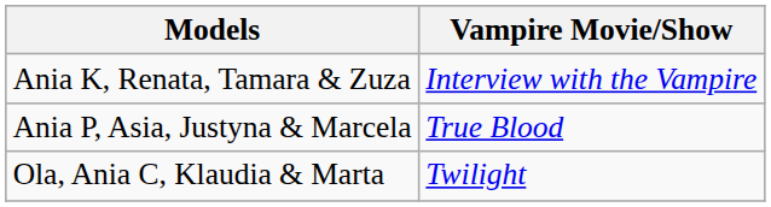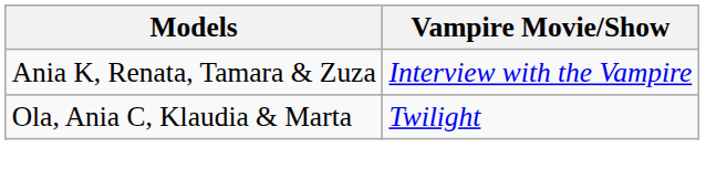 <table class="wikitable">
 <tr>
 <th>Models</th>
 <th>Vampire Movie/Show</th>
 </tr>
 <tr>
 <td>Ania K, Renata, Tamara & Zuza</td>
 <td><em><a href='#'>Interview with the Vampire</a></em></td>
 </tr>
 <tr>
-<td>Ania P, Asia, Justyna & Marcela</td>
-<td><em><a href='#'>True Blood</a></em></td>
-</tr>
-<tr>
 <td>Ola, Ania C, Klaudia & Marta</td>
 <td><em><a href='#'>Twilight</a></em></td>
 </tr>
 </table>
